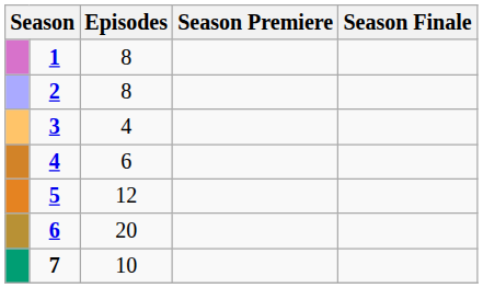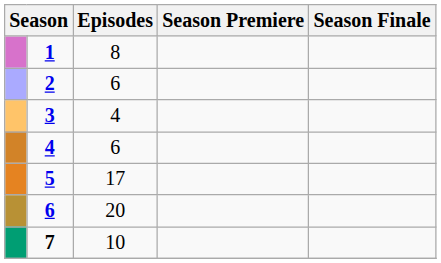 <table class="wikitable">
 <tr>
 <th colspan="2">Season</th>
 <th>Episodes</th>
 <th>Season Premiere</th>
 <th>Season Finale</th>
 </tr>
 <tr>
 <td style="background:#D772CB; height:5px;"></td>
 <td style="text-align:center;"><strong><a href='#'>1</a></strong></td>
 <td style="text-align:center;">8</td>
 <td style="text-align:center;"></td>
 <td style="text-align:center;"></td>
 </tr>
 <tr>
 <td style="background:#AAAAFF; height:5px;"></td>
 <td style="text-align:center;"><strong><a href='#'>2</a></strong></td>
-<td style="text-align:center;">8</td>
+<td style="text-align:center;">6</td>
 <td style="text-align:center;"></td>
 <td style="text-align:center;"></td>
 </tr>
 <tr>
 <td style="background:#FFC469; height:5px;"></td>
 <td style="text-align:center;"><strong><a href='#'>3</a></strong></td>
 <td style="text-align:center;">4</td>
 <td style="text-align:center;"></td>
 <td style="text-align:center;"></td>
 </tr>
 <tr>
 <td style="background:#D28328; height:5px;"></td>
 <td style="text-align:center;"><strong><a href='#'>4</a></strong></td>
 <td style="text-align:center;">6</td>
 <td style="text-align:center;"></td>
 <td style="text-align:center;"></td>
 </tr>
 <tr>
 <td style="background:#E58321; height:5px;"></td>
 <td style="text-align:center;"><strong><a href='#'>5</a></strong></td>
-<td style="text-align:center;">12</td>
+<td style="text-align:center;">17</td>
 <td style="text-align:center;"></td>
 <td style="text-align:center;"></td>
 </tr>
 <tr>
 <td style="background:#B89135; height:5px;"></td>
 <td style="text-align:center;"><strong><a href='#'>6</a></strong></td>
 <td style="text-align:center;">20</td>
 <td style="text-align:center;"></td>
 <td style="text-align:center;"></td>
 </tr>
 <tr>
 <td style="background:#009E73; height:5px;"></td>
 <td style="text-align:center;"><strong>7</strong></td>
 <td style="text-align:center;">10</td>
 <td style="text-align:center;"></td>
 <td style="text-align:center;"></td>
 </tr>
 <tr>
 </tr>
 </table>
